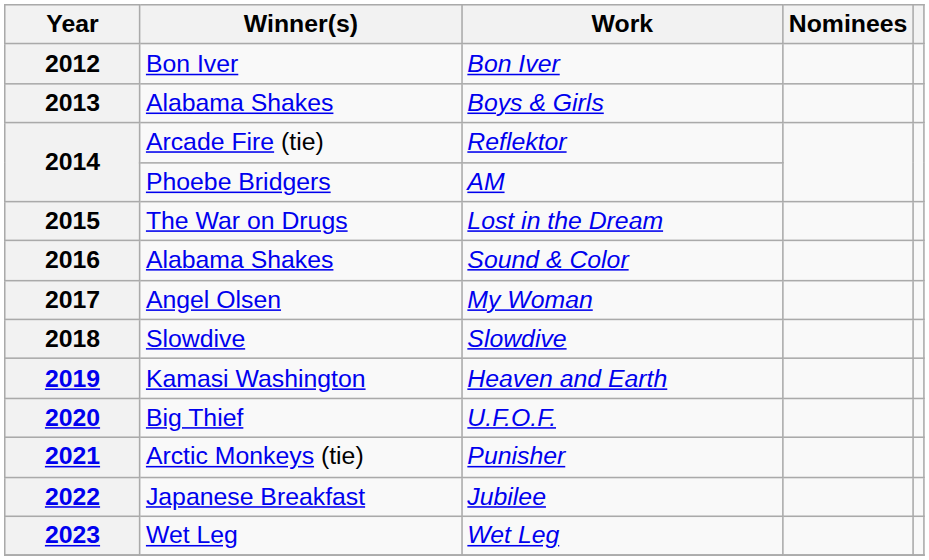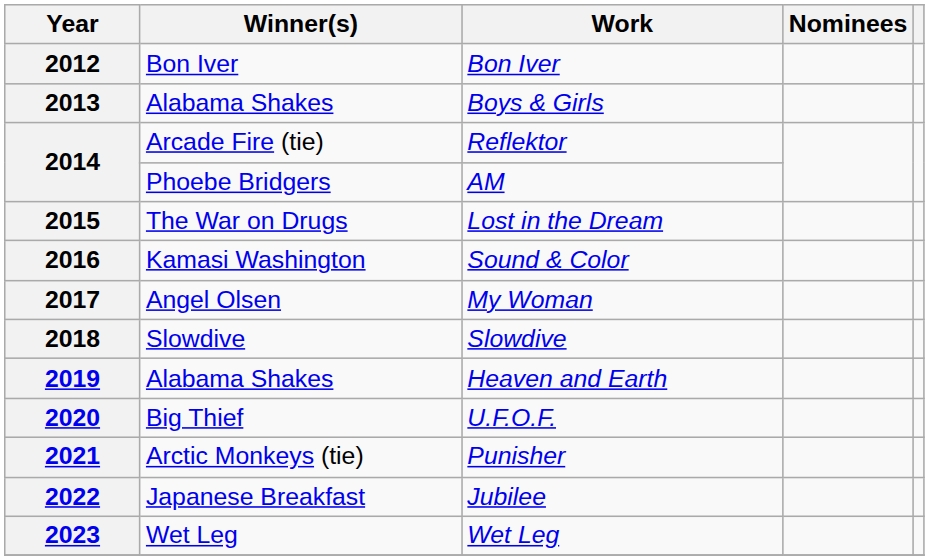 <table class="wikitable sortable">
 <tr>
 <th scope="col" style="width:5em;">Year</th>
 <th scope="col" style="width:200px;">Winner(s)</th>
 <th scope="col" style="width:200px;">Work</th>
 <th scope="col" class="unsortable">Nominees</th>
 <th scope="col" class="unsortable"></th>
 </tr>
 <tr>
 <th scope="row">2012</th>
 <td><a href='#'>Bon Iver</a></td>
 <td><em><a href='#'>Bon Iver</a></em></td>
 <td></td>
 <td align="center"></td>
 </tr>
 <tr>
 <th scope="row">2013</th>
 <td><a href='#'>Alabama Shakes</a></td>
 <td><em><a href='#'>Boys & Girls</a></em></td>
 <td></td>
 <td align="center"></td>
 </tr>
 <tr>
 <th scope="row" rowspan="2">2014</th>
 <td><a href='#'>Arcade Fire</a> (tie)</td>
 <td><em><a href='#'>Reflektor</a></em></td>
 <td rowspan="2"></td>
 <td rowspan="2" align="center"></td>
 </tr>
 <tr>
 <td><a href='#'>Phoebe Bridgers</a></td>
 <td><em><a href='#'>AM</a></em></td>
 </tr>
 <tr>
 <th scope="row">2015</th>
 <td><a href='#'>The War on Drugs</a></td>
 <td><em><a href='#'>Lost in the Dream</a></em></td>
 <td></td>
 <td align="center"></td>
 </tr>
 <tr>
 <th scope="row">2016</th>
-<td><a href='#'>Alabama Shakes</a></td>
+<td><a href='#'>Kamasi Washington</a></td>
 <td><em><a href='#'>Sound & Color</a></em></td>
 <td></td>
 <td align="center"></td>
 </tr>
 <tr>
 <th scope="row">2017</th>
 <td><a href='#'>Angel Olsen</a></td>
 <td><em><a href='#'>My Woman</a></em></td>
 <td></td>
 <td align="center"></td>
 </tr>
 <tr>
 <th scope="row">2018</th>
 <td><a href='#'>Slowdive</a></td>
 <td><em><a href='#'>Slowdive</a></em></td>
 <td></td>
 <td align="center"></td>
 </tr>
 <tr>
 <th scope="row"><a href='#'>2019</a></th>
-<td><a href='#'>Kamasi Washington</a></td>
+<td><a href='#'>Alabama Shakes</a></td>
 <td><em><a href='#'>Heaven and Earth</a></em></td>
 <td></td>
 <td align="center"></td>
 </tr>
 <tr>
 <th scope="row"><a href='#'>2020</a></th>
 <td><a href='#'>Big Thief</a></td>
 <td><em><a href='#'>U.F.O.F.</a></em></td>
 <td></td>
 <td align="center"></td>
 </tr>
 <tr>
 <th scope="row"><a href='#'>2021</a></th>
 <td><a href='#'>Arctic Monkeys</a> (tie)</td>
 <td><em><a href='#'>Punisher</a></em></td>
 <td></td>
 <td align="center"></td>
 </tr>
 <tr>
 <th scope="row"><a href='#'>2022</a></th>
 <td><a href='#'>Japanese Breakfast</a></td>
 <td><em><a href='#'>Jubilee</a></em></td>
 <td></td>
 <td align="center"></td>
 </tr>
 <tr>
 <th scope="row"><a href='#'>2023</a></th>
 <td><a href='#'>Wet Leg</a></td>
 <td><em><a href='#'>Wet Leg</a></em></td>
 <td></td>
 <td align="center"><br></td>
 </tr>
 <tr>
 </tr>
 </table>
